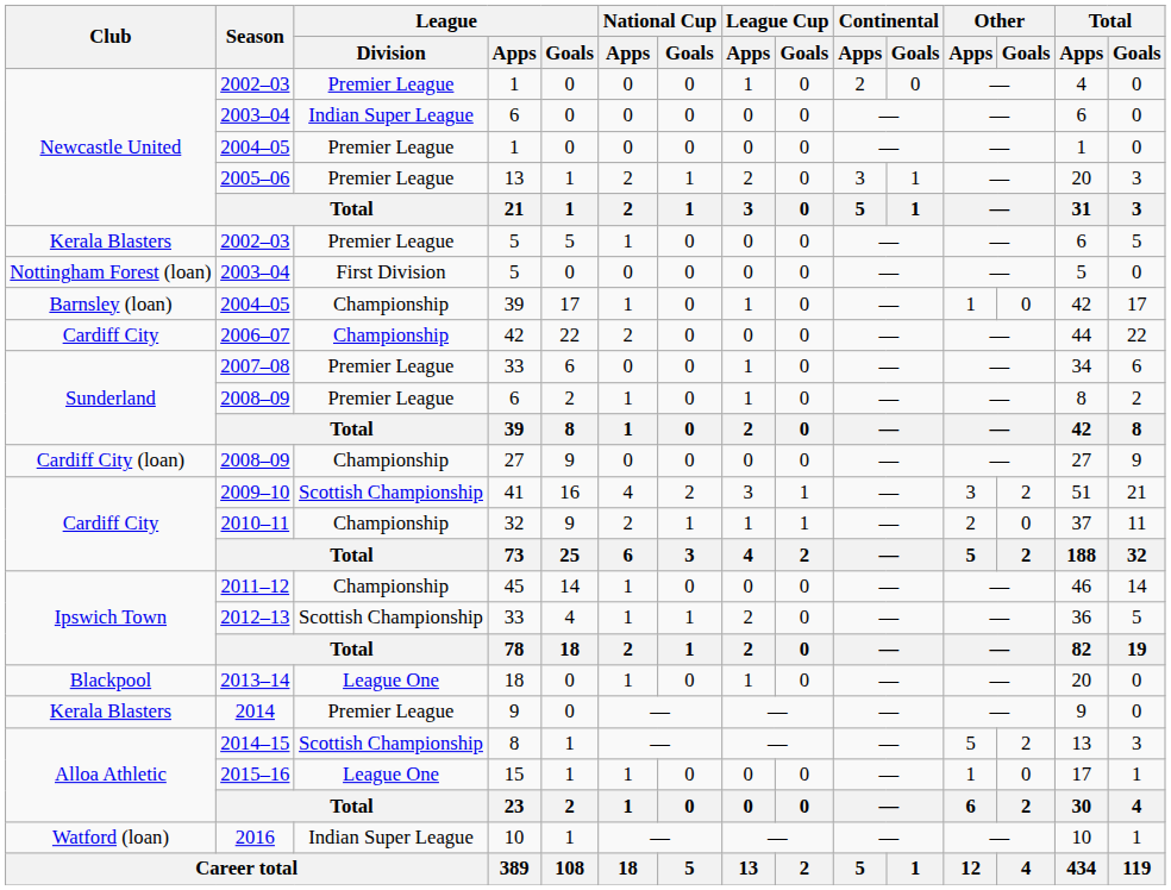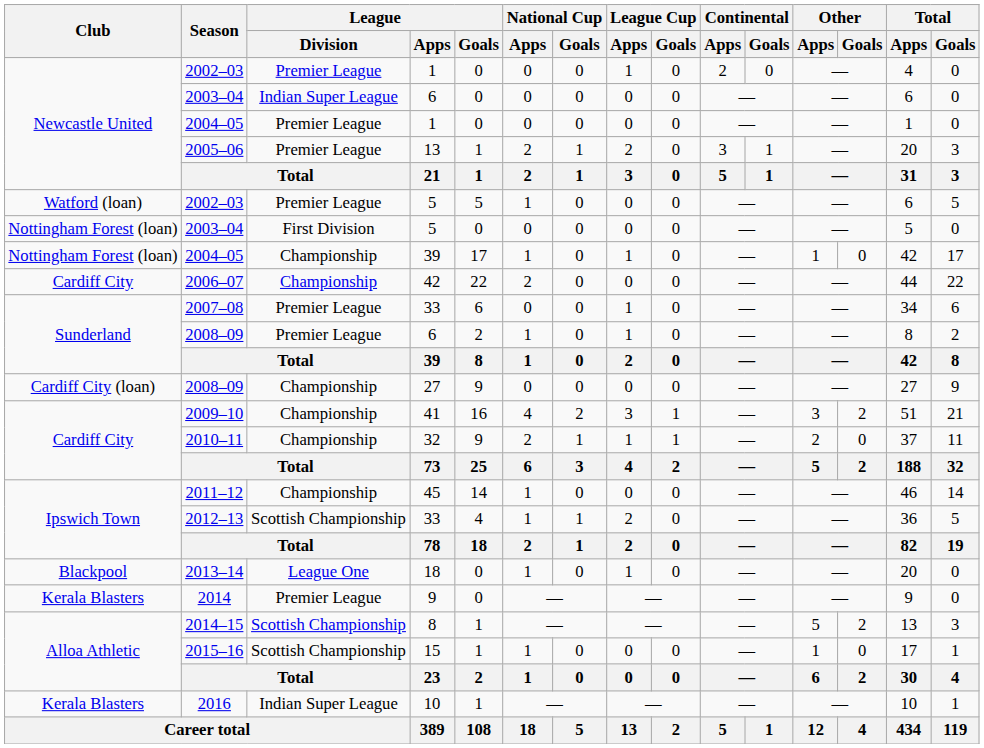 <table class="wikitable" style="text-align: center">
 <tr>
 <th rowspan="2">Club</th>
 <th rowspan="2">Season</th>
 <th colspan="3">League</th>
 <th colspan="2">National Cup</th>
 <th colspan="2">League Cup</th>
 <th colspan="2">Continental</th>
 <th colspan="2">Other</th>
 <th colspan="2">Total</th>
 </tr>
 <tr>
 <th>Division</th>
 <th>Apps</th>
 <th>Goals</th>
 <th>Apps</th>
 <th>Goals</th>
 <th>Apps</th>
 <th>Goals</th>
 <th>Apps</th>
 <th>Goals</th>
 <th>Apps</th>
 <th>Goals</th>
 <th>Apps</th>
 <th>Goals</th>
 </tr>
 <tr>
 <td rowspan="5"><a href='#'>Newcastle United</a></td>
 <td><a href='#'>2002–03</a></td>
 <td><a href='#'>Premier League</a></td>
 <td>1</td>
 <td>0</td>
 <td>0</td>
 <td>0</td>
 <td>1</td>
 <td>0</td>
 <td>2</td>
 <td>0</td>
 <td colspan="2">—</td>
 <td>4</td>
 <td>0</td>
 </tr>
 <tr>
 <td><a href='#'>2003–04</a></td>
 <td><a href='#'>Indian Super League</a></td>
 <td>6</td>
 <td>0</td>
 <td>0</td>
 <td>0</td>
 <td>0</td>
 <td>0</td>
 <td colspan="2">—</td>
 <td colspan="2">—</td>
 <td>6</td>
 <td>0</td>
 </tr>
 <tr>
 <td><a href='#'>2004–05</a></td>
 <td>Premier League</td>
 <td>1</td>
 <td>0</td>
 <td>0</td>
 <td>0</td>
 <td>0</td>
 <td>0</td>
 <td colspan="2">—</td>
 <td colspan="2">—</td>
 <td>1</td>
 <td>0</td>
 </tr>
 <tr>
 <td><a href='#'>2005–06</a></td>
 <td>Premier League</td>
 <td>13</td>
 <td>1</td>
 <td>2</td>
 <td>1</td>
 <td>2</td>
 <td>0</td>
 <td>3</td>
 <td>1</td>
 <td colspan="2">—</td>
 <td>20</td>
 <td>3</td>
 </tr>
 <tr>
 <th colspan="2">Total</th>
 <th>21</th>
 <th>1</th>
 <th>2</th>
 <th>1</th>
 <th>3</th>
 <th>0</th>
 <th>5</th>
 <th>1</th>
 <th colspan="2">—</th>
 <th>31</th>
 <th>3</th>
 </tr>
 <tr>
-<td><a href='#'>Kerala Blasters</a></td>
+<td rowspan="1"><a href='#'>Watford</a> (loan)</td>
 <td><a href='#'>2002–03</a></td>
 <td>Premier League</td>
 <td>5</td>
 <td>5</td>
 <td>1</td>
 <td>0</td>
 <td>0</td>
 <td>0</td>
 <td colspan="2">—</td>
 <td colspan="2">—</td>
 <td>6</td>
 <td>5</td>
 </tr>
 <tr>
 <td rowspan="1"><a href='#'>Nottingham Forest</a> (loan)</td>
 <td><a href='#'>2003–04</a></td>
 <td>First Division</td>
 <td>5</td>
 <td>0</td>
 <td>0</td>
 <td>0</td>
 <td>0</td>
 <td>0</td>
 <td colspan="2">—</td>
 <td colspan="2">—</td>
 <td>5</td>
 <td>0</td>
 </tr>
 <tr>
-<td rowspan="1"><a href='#'>Barnsley</a> (loan)</td>
+<td rowspan="1"><a href='#'>Nottingham Forest</a> (loan)</td>
 <td><a href='#'>2004–05</a></td>
 <td>Championship</td>
 <td>39</td>
 <td>17</td>
 <td>1</td>
 <td>0</td>
 <td>1</td>
 <td>0</td>
 <td colspan="2">—</td>
 <td>1</td>
 <td>0</td>
 <td>42</td>
 <td>17</td>
 </tr>
 <tr>
 <td rowspan="1"><a href='#'>Cardiff City</a></td>
 <td><a href='#'>2006–07</a></td>
 <td><a href='#'>Championship</a></td>
 <td>42</td>
 <td>22</td>
 <td>2</td>
 <td>0</td>
 <td>0</td>
 <td>0</td>
 <td colspan="2">—</td>
 <td colspan="2">—</td>
 <td>44</td>
 <td>22</td>
 </tr>
 <tr>
 <td rowspan="3"><a href='#'>Sunderland</a></td>
 <td><a href='#'>2007–08</a></td>
 <td>Premier League</td>
 <td>33</td>
 <td>6</td>
 <td>0</td>
 <td>0</td>
 <td>1</td>
 <td>0</td>
 <td colspan="2">—</td>
 <td colspan="2">—</td>
 <td>34</td>
 <td>6</td>
 </tr>
 <tr>
 <td><a href='#'>2008–09</a></td>
 <td>Premier League</td>
 <td>6</td>
 <td>2</td>
 <td>1</td>
 <td>0</td>
 <td>1</td>
 <td>0</td>
 <td colspan="2">—</td>
 <td colspan="2">—</td>
 <td>8</td>
 <td>2</td>
 </tr>
 <tr>
 <th colspan="2">Total</th>
 <th>39</th>
 <th>8</th>
 <th>1</th>
 <th>0</th>
 <th>2</th>
 <th>0</th>
 <th colspan="2">—</th>
 <th colspan="2">—</th>
 <th>42</th>
 <th>8</th>
 </tr>
 <tr>
 <td><a href='#'>Cardiff City</a> (loan)</td>
 <td><a href='#'>2008–09</a></td>
 <td>Championship</td>
 <td>27</td>
 <td>9</td>
 <td>0</td>
 <td>0</td>
 <td>0</td>
 <td>0</td>
 <td colspan="2">—</td>
 <td colspan="2">—</td>
 <td>27</td>
 <td>9</td>
 </tr>
 <tr>
 <td rowspan="3"><a href='#'>Cardiff City</a></td>
 <td><a href='#'>2009–10</a></td>
-<td><a href='#'>Scottish Championship</a></td>
+<td>Championship</td>
 <td>41</td>
 <td>16</td>
 <td>4</td>
 <td>2</td>
 <td>3</td>
 <td>1</td>
 <td colspan="2">—</td>
 <td>3</td>
 <td>2</td>
 <td>51</td>
 <td>21</td>
 </tr>
 <tr>
 <td><a href='#'>2010–11</a></td>
 <td>Championship</td>
 <td>32</td>
 <td>9</td>
 <td>2</td>
 <td>1</td>
 <td>1</td>
 <td>1</td>
 <td colspan="2">—</td>
 <td>2</td>
 <td>0</td>
 <td>37</td>
 <td>11</td>
 </tr>
 <tr>
 <th colspan="2">Total</th>
 <th>73</th>
 <th>25</th>
 <th>6</th>
 <th>3</th>
 <th>4</th>
 <th>2</th>
 <th colspan="2">—</th>
 <th>5</th>
 <th>2</th>
 <th>188</th>
 <th>32</th>
 </tr>
 <tr>
 <td rowspan="3"><a href='#'>Ipswich Town</a></td>
 <td><a href='#'>2011–12</a></td>
 <td>Championship</td>
 <td>45</td>
 <td>14</td>
 <td>1</td>
 <td>0</td>
 <td>0</td>
 <td>0</td>
 <td colspan="2">—</td>
 <td colspan="2">—</td>
 <td>46</td>
 <td>14</td>
 </tr>
 <tr>
 <td><a href='#'>2012–13</a></td>
 <td>Scottish Championship</td>
 <td>33</td>
 <td>4</td>
 <td>1</td>
 <td>1</td>
 <td>2</td>
 <td>0</td>
 <td colspan="2">—</td>
 <td colspan="2">—</td>
 <td>36</td>
 <td>5</td>
 </tr>
 <tr>
 <th colspan="2">Total</th>
 <th>78</th>
 <th>18</th>
 <th>2</th>
 <th>1</th>
 <th>2</th>
 <th>0</th>
 <th colspan="2">—</th>
 <th colspan="2">—</th>
 <th>82</th>
 <th>19</th>
 </tr>
 <tr>
 <td><a href='#'>Blackpool</a></td>
 <td><a href='#'>2013–14</a></td>
 <td><a href='#'>League One</a></td>
 <td>18</td>
 <td>0</td>
 <td>1</td>
 <td>0</td>
 <td>1</td>
 <td>0</td>
 <td colspan="2">—</td>
 <td colspan="2">—</td>
 <td>20</td>
 <td>0</td>
 </tr>
 <tr>
 <td><a href='#'>Kerala Blasters</a></td>
 <td><a href='#'>2014</a></td>
 <td>Premier League</td>
 <td>9</td>
 <td>0</td>
 <td colspan="2">—</td>
 <td colspan="2">—</td>
 <td colspan="2">—</td>
 <td colspan="2">—</td>
 <td>9</td>
 <td>0</td>
 </tr>
 <tr>
 <td rowspan="3"><a href='#'>Alloa Athletic</a></td>
 <td><a href='#'>2014–15</a></td>
 <td><a href='#'>Scottish Championship</a></td>
 <td>8</td>
 <td>1</td>
 <td colspan="2">—</td>
 <td colspan="2">—</td>
 <td colspan="2">—</td>
 <td>5</td>
 <td>2</td>
 <td>13</td>
 <td>3</td>
 </tr>
 <tr>
 <td><a href='#'>2015–16</a></td>
-<td><a href='#'>League One</a></td>
+<td>Scottish Championship</td>
 <td>15</td>
 <td>1</td>
 <td>1</td>
 <td>0</td>
 <td>0</td>
 <td>0</td>
 <td colspan="2">—</td>
 <td>1</td>
 <td>0</td>
 <td>17</td>
 <td>1</td>
 </tr>
 <tr>
 <th colspan="2">Total</th>
 <th>23</th>
 <th>2</th>
 <th>1</th>
 <th>0</th>
 <th>0</th>
 <th>0</th>
 <th colspan="2">—</th>
 <th>6</th>
 <th>2</th>
 <th>30</th>
 <th>4</th>
 </tr>
 <tr>
-<td rowspan="1"><a href='#'>Watford</a> (loan)</td>
+<td><a href='#'>Kerala Blasters</a></td>
 <td><a href='#'>2016</a></td>
 <td>Indian Super League</td>
 <td>10</td>
 <td>1</td>
 <td colspan="2">—</td>
 <td colspan="2">—</td>
 <td colspan="2">—</td>
 <td colspan="2">—</td>
 <td>10</td>
 <td>1</td>
 </tr>
 <tr>
 <th colspan="3">Career total</th>
 <th>389</th>
 <th>108</th>
 <th>18</th>
 <th>5</th>
 <th>13</th>
 <th>2</th>
 <th>5</th>
 <th>1</th>
 <th>12</th>
 <th>4</th>
 <th>434</th>
 <th>119</th>
 </tr>
 </table>
